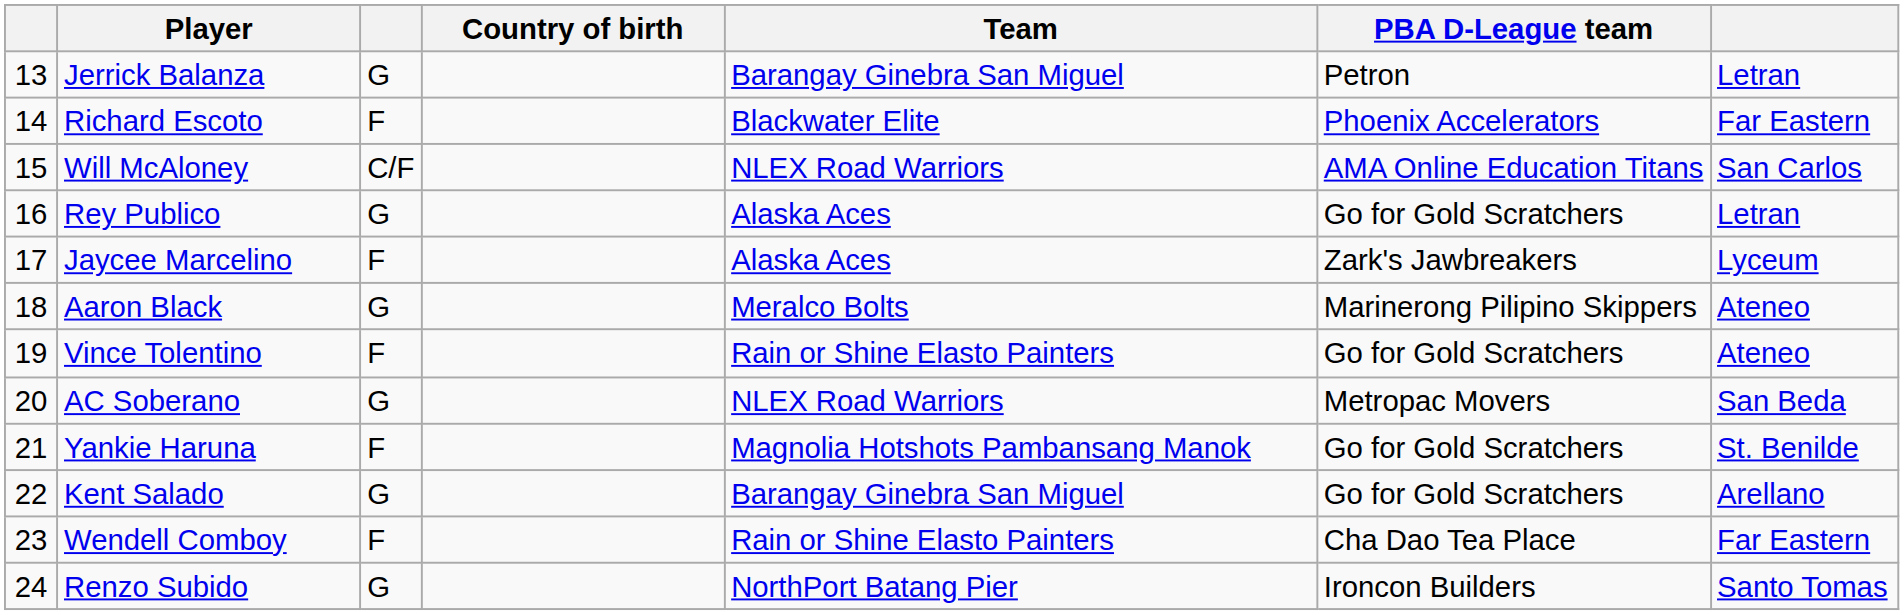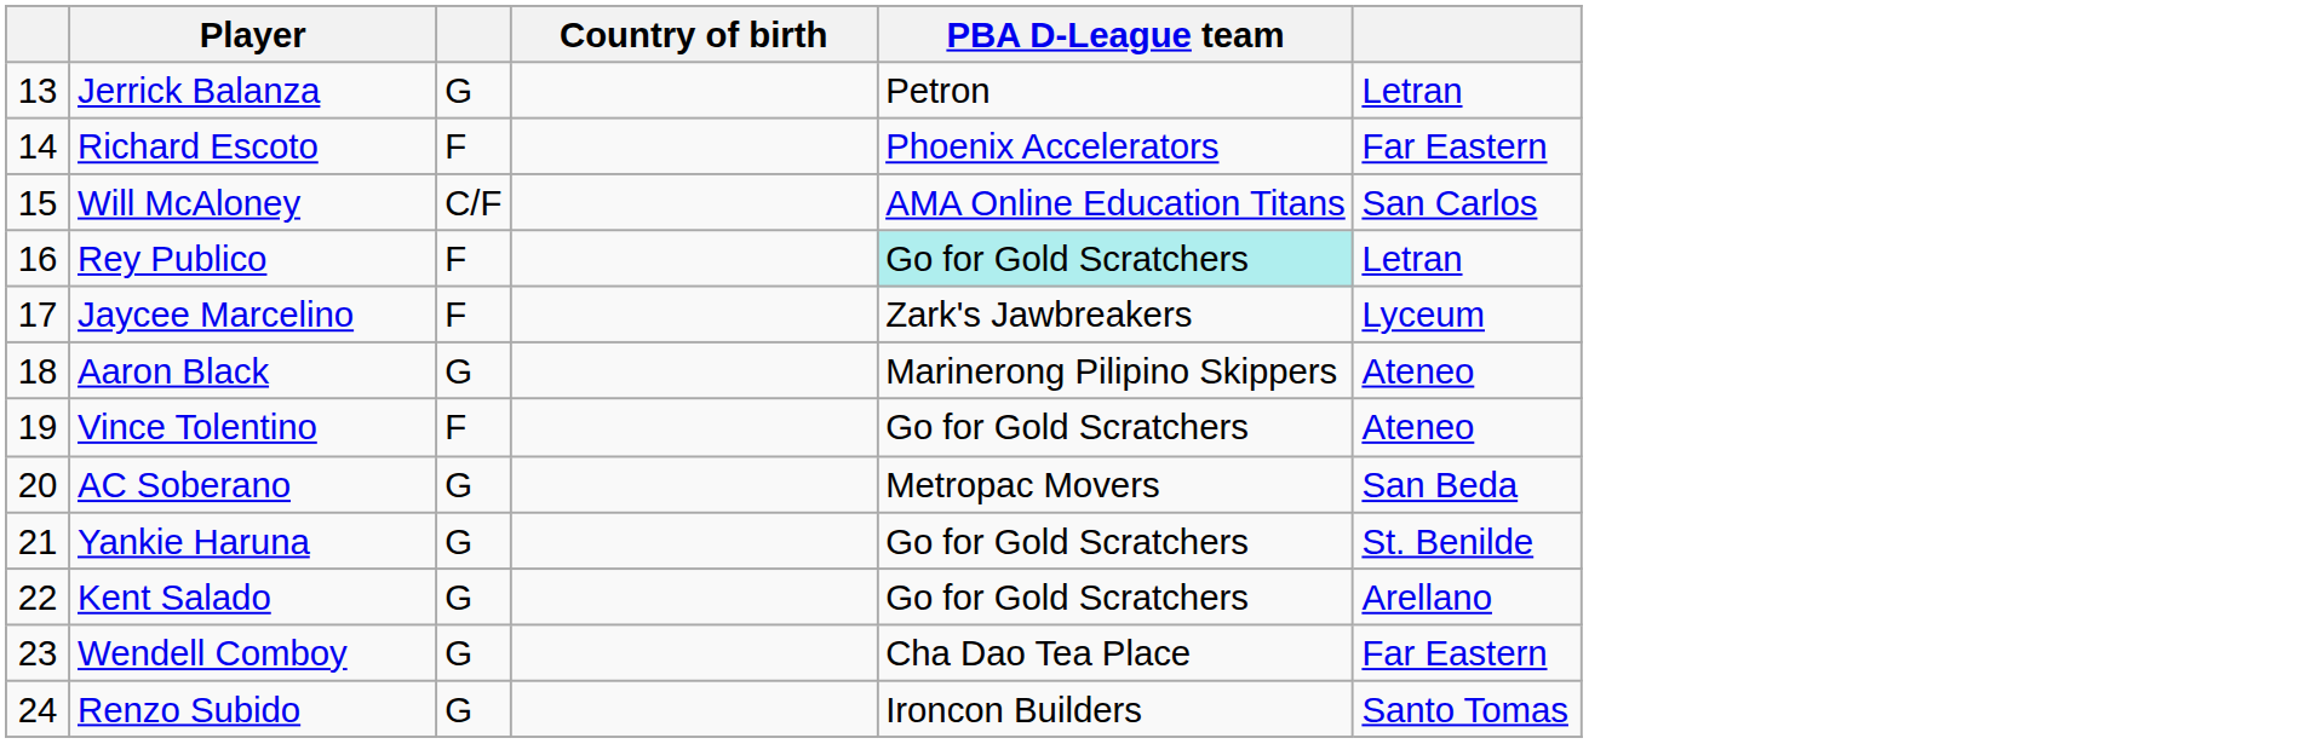 <table class="wikitable plainrowheaders" style="text-align:left; font-size:95%;">
 <tr>
 <th scope="col" style="width:20px;"></th>
 <th scope="col" style="width:150px;">Player</th>
 <th scope="col" style="width:20px;"></th>
 <th scope="col" style="width:150px;">Country of birth</th>
-<th scope="col" style="width:300px;">Team</th>
 <th scope="col" style="width:300px:"><a href='#'>PBA D-League</a> team</th>
 <th scope="col" style="width:90px;"></th>
 </tr>
 <tr>
 <td align=center>13</td>
 <td><a href='#'>Jerrick Balanza</a></td>
 <td>G</td>
 <td></td>
-<td><a href='#'>Barangay Ginebra San Miguel</a> </td>
 <td>Petron</td>
 <td><a href='#'>Letran</a></td>
 </tr>
 <tr>
 <td align=center>14</td>
 <td><a href='#'>Richard Escoto</a></td>
 <td>F</td>
 <td></td>
-<td><a href='#'>Blackwater Elite</a></td>
 <td><a href='#'>Phoenix Accelerators</a></td>
 <td><a href='#'>Far Eastern</a></td>
 </tr>
 <tr>
 <td align=center>15</td>
 <td><a href='#'>Will McAloney</a></td>
 <td>C/F</td>
 <td></td>
-<td><a href='#'>NLEX Road Warriors</a></td>
 <td><a href='#'>AMA Online Education Titans</a></td>
 <td><a href='#'>San Carlos</a></td>
 </tr>
 <tr>
 <td align=center>16</td>
 <td><a href='#'>Rey Publico</a></td>
-<td>G</td>
+<td>F</td>
 <td></td>
-<td><a href='#'>Alaska Aces</a></td>
-<td>Go for Gold Scratchers</td>
+<td style="background: paleturquoise;">Go for Gold Scratchers</td>
 <td><a href='#'>Letran</a></td>
 </tr>
 <tr>
 <td align=center>17</td>
 <td><a href='#'>Jaycee Marcelino</a></td>
 <td>F</td>
 <td></td>
-<td><a href='#'>Alaska Aces</a> </td>
 <td>Zark's Jawbreakers</td>
 <td><a href='#'>Lyceum</a></td>
 </tr>
 <tr>
 <td align=center>18</td>
 <td><a href='#'>Aaron Black</a></td>
 <td>G</td>
 <td></td>
-<td><a href='#'>Meralco Bolts</a></td>
 <td>Marinerong Pilipino Skippers</td>
 <td><a href='#'>Ateneo</a></td>
 </tr>
 <tr>
 <td align=center>19</td>
 <td><a href='#'>Vince Tolentino</a></td>
 <td>F</td>
 <td></td>
-<td><a href='#'>Rain or Shine Elasto Painters</a></td>
 <td>Go for Gold Scratchers</td>
 <td><a href='#'>Ateneo</a></td>
 </tr>
 <tr>
 <td align=center>20</td>
 <td><a href='#'>AC Soberano</a></td>
 <td>G</td>
 <td></td>
-<td><a href='#'>NLEX Road Warriors</a> </td>
 <td>Metropac Movers</td>
 <td><a href='#'>San Beda</a></td>
 </tr>
 <tr>
 <td align=center>21</td>
 <td><a href='#'>Yankie Haruna</a></td>
-<td>F</td>
+<td>G</td>
 <td></td>
-<td><a href='#'>Magnolia Hotshots Pambansang Manok</a></td>
 <td>Go for Gold Scratchers</td>
 <td><a href='#'>St. Benilde</a></td>
 </tr>
 <tr>
 <td align=center>22</td>
 <td><a href='#'>Kent Salado</a></td>
 <td>G</td>
 <td></td>
-<td><a href='#'>Barangay Ginebra San Miguel</a></td>
 <td>Go for Gold Scratchers</td>
 <td><a href='#'>Arellano</a></td>
 </tr>
 <tr>
 <td align=center>23</td>
 <td><a href='#'>Wendell Comboy</a></td>
-<td>F</td>
+<td>G</td>
 <td></td>
-<td><a href='#'>Rain or Shine Elasto Painters</a> </td>
 <td>Cha Dao Tea Place</td>
 <td><a href='#'>Far Eastern</a></td>
 </tr>
 <tr>
 <td align=center>24</td>
 <td><a href='#'>Renzo Subido</a></td>
 <td>G</td>
 <td></td>
-<td><a href='#'>NorthPort Batang Pier</a> </td>
 <td>Ironcon Builders</td>
 <td><a href='#'>Santo Tomas</a></td>
 </tr>
 </table>
